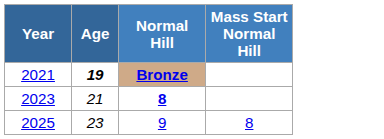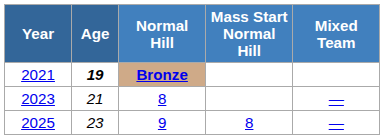 <table class="wikitable" style="font-size:95%; text-align:center; border:grey solid 1px; border-collapse:collapse; background:#ffffff;">
 <tr>
 <th style="background-color:#369; color:white; width:60px;"> Year </th>
 <th style="background-color:#369; color:white; width:40px;"> Age </th>
 <th style="background-color:#4180be; color:white; width:80px;">Normal Hill</th>
 <th style="background-color:#4180be; color:white; width:80px;">Mass Start Normal Hill</th>
+<th style="background-color:#4180be; color:white; width:80px;">Mixed Team</th>
 </tr>
 <tr>
 <td><a href='#'>2021</a></td>
 <td><strong><em>19</em></strong></td>
 <td style="background:#cfaa88;"><a href='#'><strong>Bronze</strong></a></td>
 <td></td>
+<td></td>
 </tr>
 <tr>
 <td><a href='#'>2023</a></td>
 <td><em>21</em></td>
-<td><strong><a href='#'>8</a></strong></td>
+<td><a href='#'>8</a></td>
 <td></td>
+<td><a href='#'>—</a></td>
 </tr>
 <tr>
 <td><a href='#'>2025</a></td>
 <td><em>23</em></td>
 <td><a href='#'>9</a></td>
 <td><a href='#'>8</a></td>
+<td><a href='#'>—</a></td>
 </tr>
 </table>
